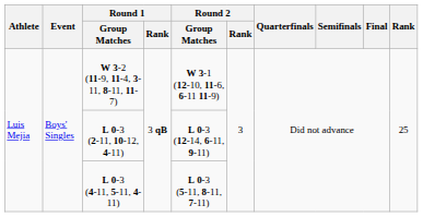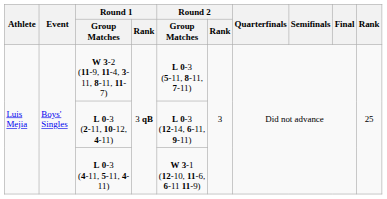 <table class="wikitable" border="1" style="font-size:90%">
 <tr>
 <th rowspan=2>Athlete</th>
 <th rowspan=2>Event</th>
 <th colspan=2>Round 1</th>
 <th colspan=2>Round 2</th>
 <th rowspan=2>Quarterfinals</th>
 <th rowspan=2>Semifinals</th>
 <th rowspan=2>Final</th>
 <th rowspan=2>Rank</th>
 </tr>
 <tr>
 <th>Group Matches</th>
 <th>Rank</th>
 <th>Group Matches</th>
 <th>Rank</th>
 </tr>
 <tr>
 <td rowspan=3><a href='#'>Luis Mejia</a></td>
 <td rowspan=3><a href='#'>Boys' Singles</a></td>
 <td align=center> <br> <strong>W</strong> <strong>3</strong>-2 <br> (<strong>11</strong>-9, <strong>11</strong>-4, <strong>3</strong>-11, <strong>8</strong>-11, <strong>11</strong>-7)</td>
 <td rowspan=3 align=center>3 <strong>qB</strong></td>
-<td align=center> <br> <strong>W</strong> <strong>3</strong>-1 <br> (<strong>12</strong>-10, <strong>11</strong>-6, <strong>6</strong>-11 <strong>11</strong>-9)</td>
+<td align=center> <br> <strong>L</strong> <strong>0</strong>-3 <br> (<strong>5</strong>-11, <strong>8</strong>-11, <strong>7</strong>-11)</td>
 <td rowspan=3 align=center>3</td>
 <td rowspan=3 colspan=3 align=center>Did not advance</td>
 <td rowspan=3 align=center>25</td>
 </tr>
 <tr>
 <td align=center> <br> <strong>L</strong> <strong>0</strong>-3 <br> (<strong>2</strong>-11, <strong>10</strong>-12, <strong>4</strong>-11)</td>
 <td align=center> <br> <strong>L</strong> <strong>0</strong>-3 <br> (<strong>12</strong>-14, <strong>6</strong>-11, <strong>9</strong>-11)</td>
 </tr>
 <tr>
 <td align=center> <br> <strong>L</strong> <strong>0</strong>-3 <br> (<strong>4</strong>-11, <strong>5</strong>-11, <strong>4</strong>-11)</td>
-<td align=center> <br> <strong>L</strong> <strong>0</strong>-3 <br> (<strong>5</strong>-11, <strong>8</strong>-11, <strong>7</strong>-11)</td>
+<td align=center> <br> <strong>W</strong> <strong>3</strong>-1 <br> (<strong>12</strong>-10, <strong>11</strong>-6, <strong>6</strong>-11 <strong>11</strong>-9)</td>
 </tr>
 </table>
